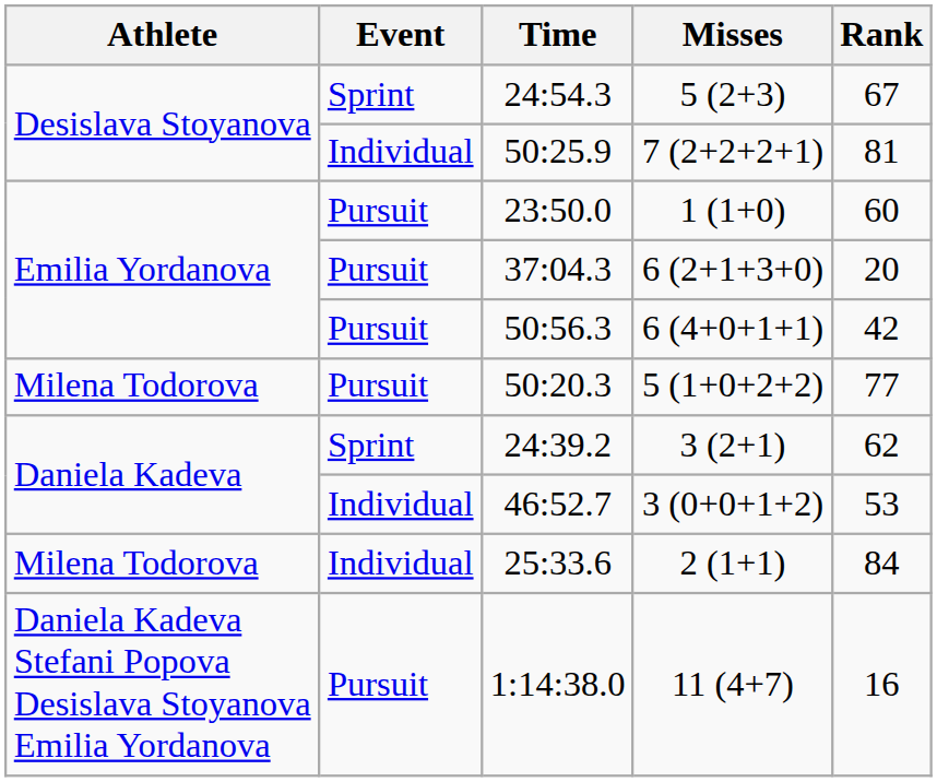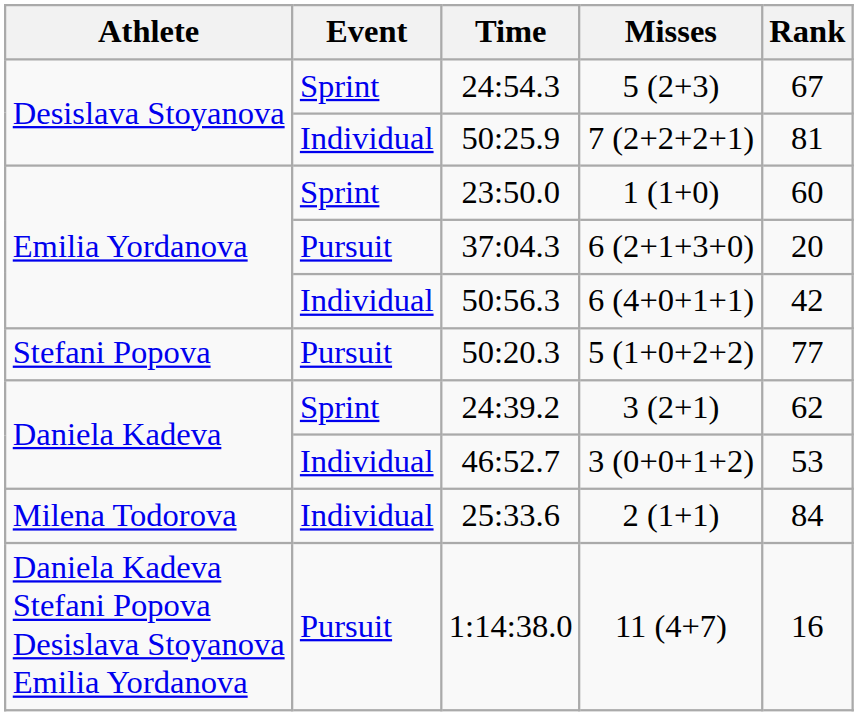 <table class="wikitable" style="font-size:90%">
 <tr>
 <th>Athlete</th>
 <th>Event</th>
 <th>Time</th>
 <th>Misses</th>
 <th>Rank</th>
 </tr>
 <tr align=center>
 <td align=left rowspan=2><a href='#'>Desislava Stoyanova</a></td>
 <td align=left><a href='#'>Sprint</a></td>
 <td>24:54.3</td>
 <td>5 (2+3)</td>
 <td>67</td>
 </tr>
 <tr align=center>
 <td align=left><a href='#'>Individual</a></td>
 <td>50:25.9</td>
 <td>7 (2+2+2+1)</td>
 <td>81</td>
 </tr>
 <tr align=center>
 <td align=left rowspan=3><a href='#'>Emilia Yordanova</a></td>
-<td align=left><a href='#'>Pursuit</a></td>
+<td align=left><a href='#'>Sprint</a></td>
 <td>23:50.0</td>
 <td>1 (1+0)</td>
 <td>60</td>
 </tr>
 <tr align=center>
 <td align=left><a href='#'>Pursuit</a></td>
 <td>37:04.3</td>
 <td>6 (2+1+3+0)</td>
 <td>20</td>
 </tr>
 <tr align=center>
-<td align=left><a href='#'>Pursuit</a></td>
+<td align=left><a href='#'>Individual</a></td>
 <td>50:56.3</td>
 <td>6 (4+0+1+1)</td>
 <td>42</td>
 </tr>
 <tr align=center>
-<td align=left><a href='#'>Milena Todorova</a></td>
+<td align=left><a href='#'>Stefani Popova</a></td>
 <td align=left><a href='#'>Pursuit</a></td>
 <td>50:20.3</td>
 <td>5 (1+0+2+2)</td>
 <td>77</td>
 </tr>
 <tr align=center>
 <td align=left rowspan=2><a href='#'>Daniela Kadeva</a></td>
 <td align=left><a href='#'>Sprint</a></td>
 <td>24:39.2</td>
 <td>3 (2+1)</td>
 <td>62</td>
 </tr>
 <tr align=center>
 <td align=left><a href='#'>Individual</a></td>
 <td>46:52.7</td>
 <td>3 (0+0+1+2)</td>
 <td>53</td>
 </tr>
 <tr align=center>
 <td align=left><a href='#'>Milena Todorova</a></td>
 <td align=left><a href='#'>Individual</a></td>
 <td>25:33.6</td>
 <td>2 (1+1)</td>
 <td>84</td>
 </tr>
 <tr align=center>
 <td align=left><a href='#'>Daniela Kadeva</a><br><a href='#'>Stefani Popova</a><br><a href='#'>Desislava Stoyanova</a><br><a href='#'>Emilia Yordanova</a></td>
 <td align=left><a href='#'>Pursuit</a></td>
 <td>1:14:38.0</td>
 <td>11 (4+7)</td>
 <td>16</td>
 </tr>
 </table>
